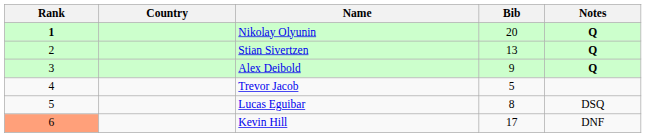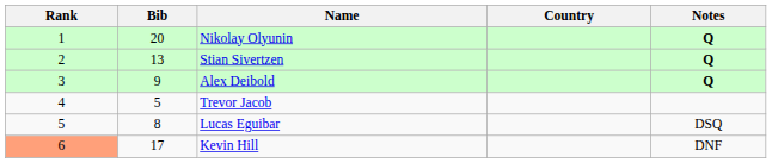 <table class="wikitable" style="text-align:center;" width=70%>
 <tr>
 <th>Rank</th>
+<th>Bib</th>
+<th>Name</th>
 <th>Country</th>
-<th>Name</th>
-<th>Bib</th>
 <th>Notes</th>
 </tr>
 <tr bgcolor=ccffcc>
-<td><strong>1</strong></td>
+<td>1</td>
+<td>20</td>
+<td align=left><a href='#'>Nikolay Olyunin</a></td>
 <td align=left></td>
-<td align=left><a href='#'>Nikolay Olyunin</a></td>
-<td>20</td>
 <td><strong>Q</strong></td>
 </tr>
 <tr bgcolor=ccffcc>
 <td>2</td>
+<td>13</td>
+<td align=left><a href='#'>Stian Sivertzen</a></td>
 <td align=left></td>
-<td align=left><a href='#'>Stian Sivertzen</a></td>
-<td>13</td>
 <td><strong>Q</strong></td>
 </tr>
 <tr bgcolor=ccffcc>
 <td>3</td>
+<td>9</td>
+<td align=left><a href='#'>Alex Deibold</a></td>
 <td align=left></td>
-<td align=left><a href='#'>Alex Deibold</a></td>
-<td>9</td>
 <td><strong>Q</strong></td>
 </tr>
 <tr>
 <td>4</td>
+<td>5</td>
+<td align=left><a href='#'>Trevor Jacob</a></td>
 <td align=left></td>
-<td align=left><a href='#'>Trevor Jacob</a></td>
-<td>5</td>
 <td></td>
 </tr>
 <tr>
 <td>5</td>
+<td>8</td>
+<td align=left><a href='#'>Lucas Eguibar</a></td>
 <td align=left></td>
-<td align=left><a href='#'>Lucas Eguibar</a></td>
-<td>8</td>
 <td>DSQ</td>
 </tr>
 <tr>
 <td style="background: lightsalmon;">6</td>
+<td>17</td>
+<td align=left><a href='#'>Kevin Hill</a></td>
 <td align=left></td>
-<td align=left><a href='#'>Kevin Hill</a></td>
-<td>17</td>
 <td>DNF</td>
 </tr>
 </table>
